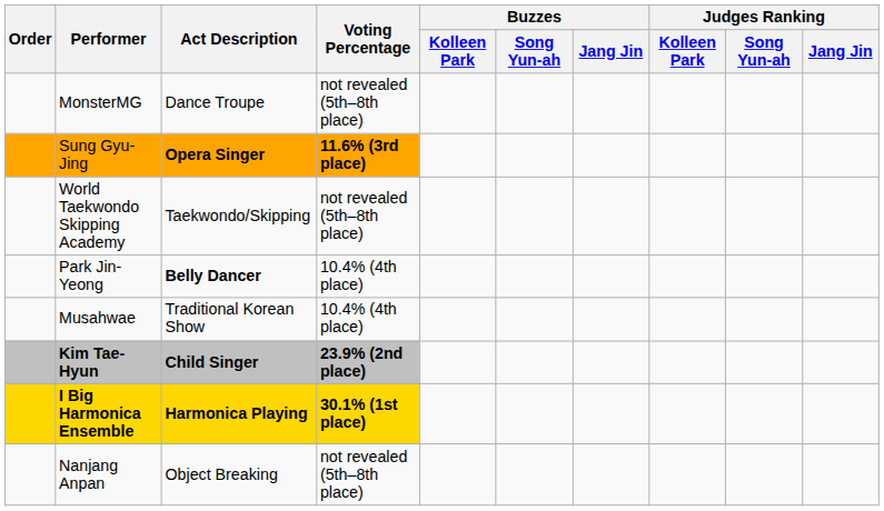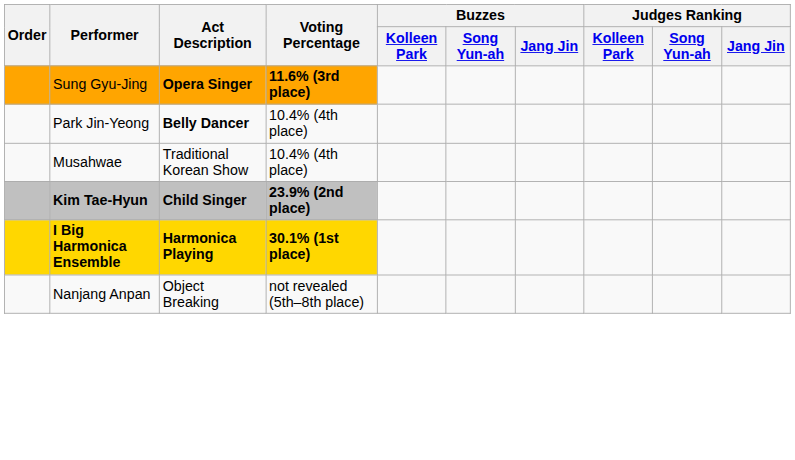 <table class="wikitable" style="width:100%;">
 <tr>
 <th rowspan="2">Order</th>
 <th rowspan="2">Performer</th>
 <th rowspan="2">Act Description</th>
 <th rowspan="2">Voting Percentage</th>
 <th colspan="3">Buzzes</th>
 <th colspan="3">Judges Ranking</th>
 </tr>
 <tr>
 <th width="70"><a href='#'>Kolleen Park</a></th>
 <th width="70"><a href='#'>Song Yun-ah</a></th>
 <th width="70"><a href='#'>Jang Jin</a></th>
 <th width="70"><a href='#'>Kolleen Park</a></th>
 <th width="70"><a href='#'>Song Yun-ah</a></th>
 <th width="70"><a href='#'>Jang Jin</a></th>
 </tr>
 <tr>
-<td></td>
-<td>MonsterMG</td>
-<td>Dance Troupe</td>
-<td>not revealed (5th–8th place)</td>
-<td></td>
-<td></td>
-<td></td>
-<td></td>
-<td></td>
-<td></td>
-</tr>
-<tr>
 <td style="background:orange;"></td>
 <td style="background:orange;">Sung Gyu-Jing</td>
 <td style="background:orange;"><strong>Opera Singer</strong></td>
 <td style="background:orange;"><strong>11.6% (3rd place)</strong></td>
-<td></td>
-<td></td>
-<td></td>
-<td></td>
-<td></td>
-<td></td>
-</tr>
-<tr>
-<td></td>
-<td>World Taekwondo Skipping Academy</td>
-<td>Taekwondo/Skipping</td>
-<td>not revealed (5th–8th place)</td>
 <td></td>
 <td></td>
 <td></td>
 <td></td>
 <td></td>
 <td></td>
 </tr>
 <tr>
 <td></td>
 <td>Park Jin-Yeong</td>
 <td><strong>Belly Dancer</strong></td>
 <td>10.4% (4th place)</td>
 <td></td>
 <td></td>
 <td></td>
 <td></td>
 <td></td>
 <td></td>
 </tr>
 <tr>
 <td></td>
 <td>Musahwae</td>
 <td>Traditional Korean Show</td>
 <td>10.4% (4th place)</td>
 <td style="text-align:center;"></td>
 <td style="text-align:center;"></td>
 <td style="text-align:center;"></td>
 <td></td>
 <td></td>
 <td></td>
 </tr>
 <tr>
 <td style="background:silver;"></td>
 <td style="background:silver;"><strong>Kim Tae-Hyun</strong></td>
 <td style="background:silver;"><strong>Child Singer</strong></td>
 <td style="background:silver;"><strong>23.9% (2nd place)</strong></td>
 <td></td>
 <td></td>
 <td></td>
 <td></td>
 <td></td>
 <td></td>
 </tr>
 <tr>
 <td style="background:gold;"></td>
 <td style="background:gold;"><strong>I Big Harmonica Ensemble</strong></td>
 <td style="background:gold;"><strong>Harmonica Playing</strong></td>
 <td style="background:gold;"><strong>30.1% (1st place)</strong></td>
 <td></td>
 <td></td>
 <td></td>
 <td></td>
 <td></td>
 <td></td>
 </tr>
 <tr>
 <td></td>
 <td>Nanjang Anpan</td>
 <td>Object Breaking</td>
 <td>not revealed (5th–8th place)</td>
 <td></td>
 <td></td>
 <td></td>
 <td></td>
 <td></td>
 <td></td>
 </tr>
 </table>
